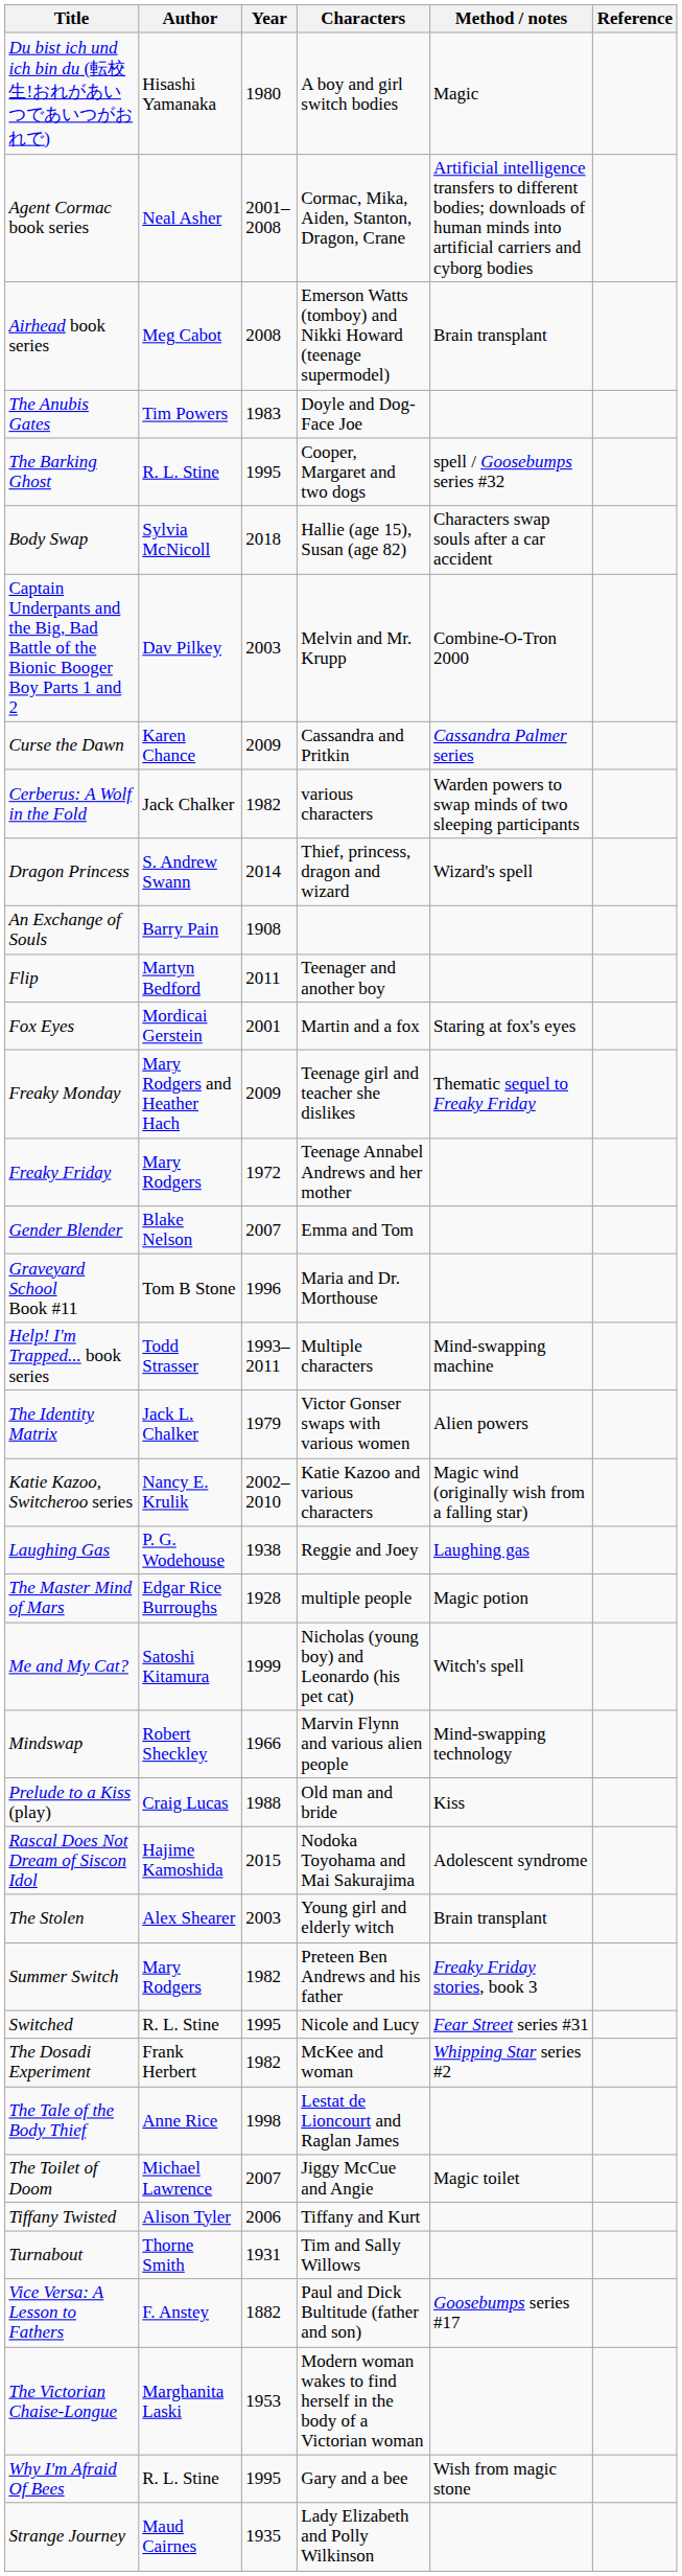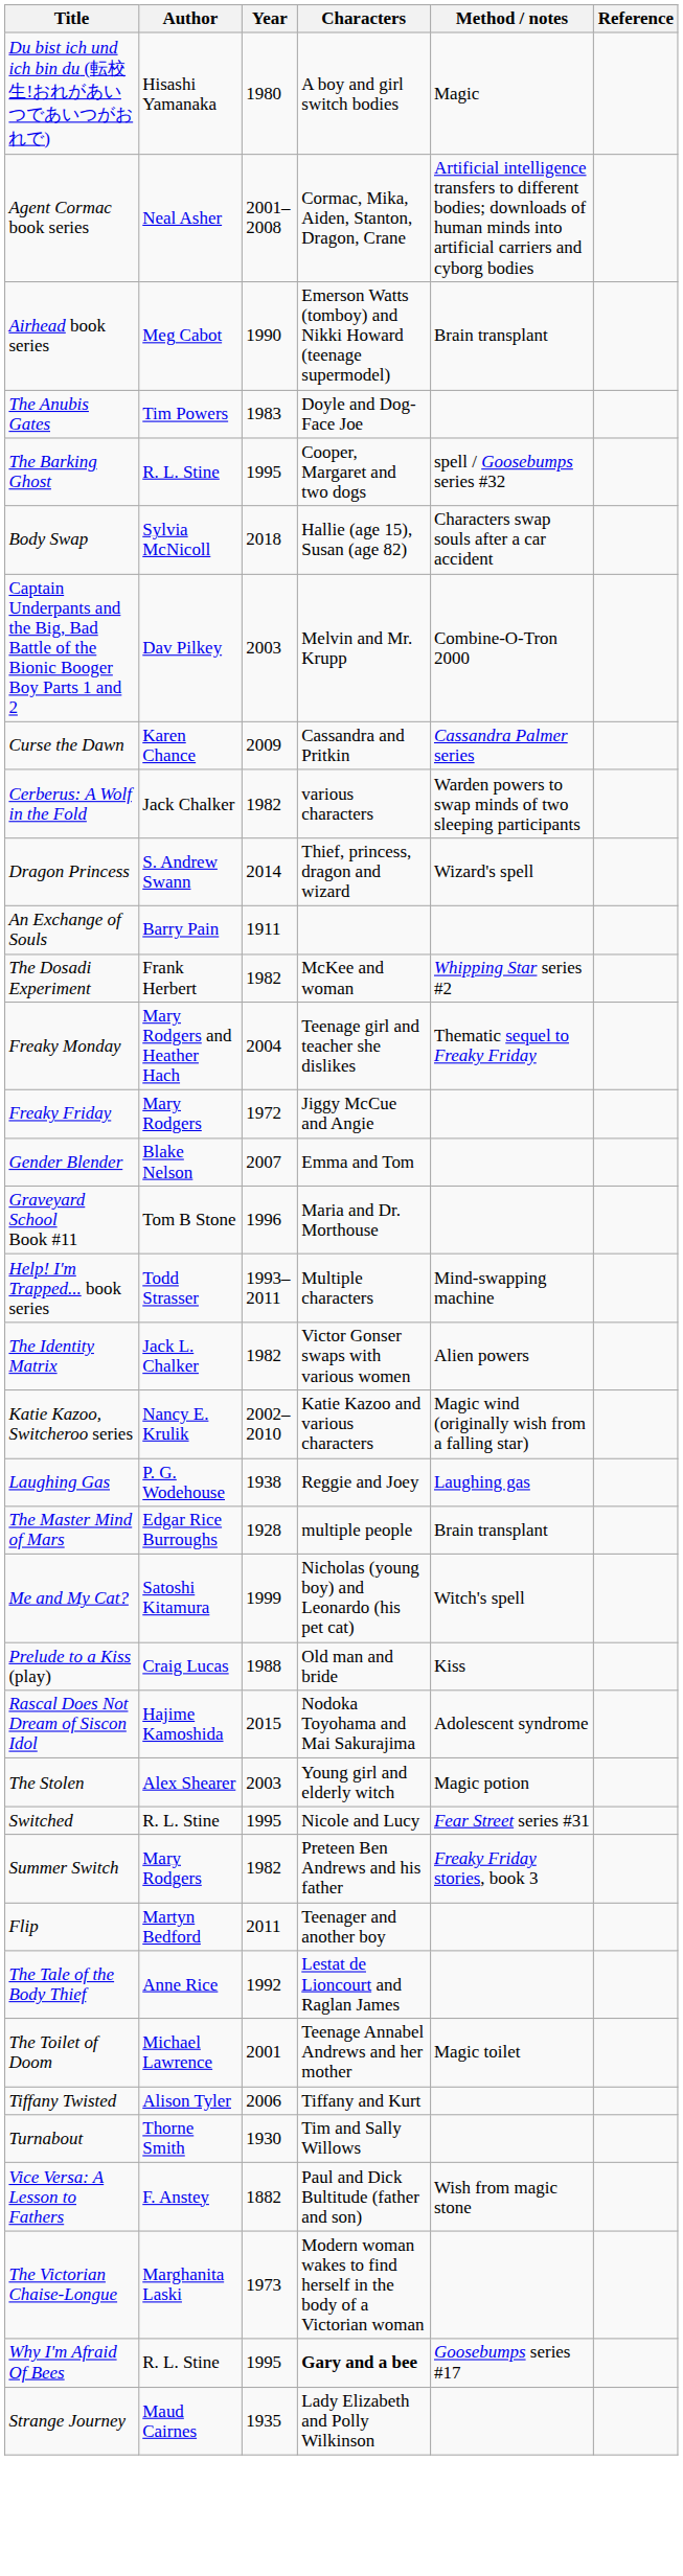 <table Class="wikitable sortable">
 <tr>
 <th>Title</th>
 <th>Author</th>
 <th>Year</th>
 <th>Characters</th>
 <th>Method / notes</th>
 <th>Reference</th>
 </tr>
 <tr>
 <td><a href='#'><em>Du bist ich und ich bin du</em> (転校生!おれがあいつであいつがおれで)</a></td>
 <td>Hisashi Yamanaka</td>
 <td>1980</td>
 <td>A boy and girl switch bodies</td>
 <td>Magic</td>
 <td></td>
 </tr>
 <tr>
 <td><em>Agent Cormac</em> book series</td>
 <td><a href='#'>Neal Asher</a></td>
 <td>2001–2008</td>
 <td>Cormac, Mika, Aiden, Stanton, Dragon, Crane</td>
 <td><a href='#'>Artificial intelligence</a> transfers to different bodies; downloads of human minds into artificial carriers and cyborg bodies</td>
 <td></td>
 </tr>
 <tr>
 <td><em><a href='#'>Airhead</a></em> book series</td>
 <td><a href='#'>Meg Cabot</a></td>
-<td>2008</td>
+<td>1990</td>
 <td>Emerson Watts (tomboy) and Nikki Howard (teenage supermodel)</td>
 <td>Brain transplant</td>
 <td></td>
 </tr>
 <tr>
 <td><em><a href='#'>The Anubis Gates</a></em></td>
 <td><a href='#'>Tim Powers</a></td>
 <td>1983</td>
 <td>Doyle and Dog-Face Joe</td>
 <td> </td>
 <td></td>
 </tr>
 <tr>
 <td><em><a href='#'>The Barking Ghost</a></em></td>
 <td><a href='#'>R. L. Stine</a></td>
 <td>1995</td>
 <td>Cooper, Margaret and two dogs</td>
 <td>spell / <em><a href='#'>Goosebumps</a></em> series #32</td>
 <td></td>
 </tr>
 <tr>
 <td><em>Body Swap</em></td>
 <td><a href='#'>Sylvia McNicoll</a></td>
 <td>2018</td>
 <td>Hallie (age 15), Susan (age 82)</td>
 <td>Characters swap souls after a car accident</td>
 <td></td>
 </tr>
 <tr>
 <td><a href='#'>Captain Underpants and the Big, Bad Battle of the Bionic Booger Boy Parts 1 and 2</a></td>
 <td><a href='#'>Dav Pilkey</a></td>
 <td>2003</td>
 <td>Melvin and Mr. Krupp</td>
 <td>Combine-O-Tron 2000</td>
 <td></td>
 </tr>
 <tr>
 <td><em>Curse the Dawn</em></td>
 <td><a href='#'>Karen Chance</a></td>
 <td>2009</td>
 <td>Cassandra and Pritkin</td>
 <td><a href='#'><em>Cassandra Palmer</em> series</a></td>
 <td></td>
 </tr>
 <tr>
 <td><em><a href='#'>Cerberus: A Wolf in the Fold</a></em></td>
 <td>Jack Chalker</td>
 <td>1982</td>
 <td>various characters</td>
 <td>Warden powers to swap minds of two sleeping participants</td>
 <td></td>
 </tr>
 <tr>
 <td><em>Dragon Princess</em></td>
 <td><a href='#'>S. Andrew Swann</a></td>
 <td>2014</td>
 <td>Thief, princess, dragon and wizard</td>
 <td>Wizard's spell</td>
 <td></td>
 </tr>
 <tr>
 <td><em>An Exchange of Souls</em></td>
 <td><a href='#'>Barry Pain</a></td>
-<td>1908</td>
+<td>1911</td>
 <td></td>
 <td></td>
 <td></td>
 </tr>
 <tr>
-<td><em>Flip</em></td>
-<td><a href='#'>Martyn Bedford</a></td>
-<td>2011</td>
-<td>Teenager and another boy</td>
-<td></td>
-<td></td>
-</tr>
-<tr>
-<td><em>Fox Eyes</em></td>
-<td><a href='#'>Mordicai Gerstein</a></td>
-<td>2001</td>
-<td>Martin and a fox</td>
-<td>Staring at fox's eyes</td>
+<td><em>The Dosadi Experiment</em></td>
+<td>Frank Herbert</td>
+<td>1982</td>
+<td>McKee and woman</td>
+<td><em><a href='#'>Whipping Star</a></em> series #2</td>
 <td></td>
 </tr>
 <tr>
 <td><em>Freaky Monday</em></td>
 <td><a href='#'>Mary Rodgers</a> and <a href='#'>Heather Hach</a></td>
-<td>2009</td>
+<td>2004</td>
 <td>Teenage girl and teacher she dislikes</td>
 <td>Thematic <a href='#'>sequel to <em>Freaky Friday</em></a></td>
 <td></td>
 </tr>
 <tr>
 <td><em><a href='#'>Freaky Friday</a></em></td>
 <td><a href='#'>Mary Rodgers</a></td>
 <td>1972</td>
-<td>Teenage Annabel Andrews and her mother</td>
+<td>Jiggy McCue and Angie</td>
 <td></td>
 <td></td>
 </tr>
 <tr>
 <td><em><a href='#'>Gender Blender</a></em></td>
 <td><a href='#'>Blake Nelson</a></td>
 <td>2007</td>
 <td>Emma and Tom</td>
 <td></td>
 <td></td>
 </tr>
 <tr>
 <td><em><a href='#'>Graveyard School</a></em><br>Book #11</td>
 <td>Tom B Stone</td>
 <td>1996</td>
 <td>Maria and Dr. Morthouse</td>
 <td></td>
 <td></td>
 </tr>
 <tr>
 <td><em><a href='#'>Help! I'm Trapped...</a></em> book series</td>
 <td><a href='#'>Todd Strasser</a></td>
 <td>1993–2011</td>
 <td>Multiple characters</td>
 <td>Mind-swapping machine</td>
 <td></td>
 </tr>
 <tr>
 <td><em><a href='#'>The Identity Matrix</a></em></td>
 <td><a href='#'>Jack L. Chalker</a></td>
-<td>1979</td>
+<td>1982</td>
 <td>Victor Gonser swaps with various women</td>
 <td>Alien powers</td>
 <td></td>
 </tr>
 <tr>
 <td><em>Katie Kazoo, Switcheroo</em> series</td>
 <td><a href='#'>Nancy E. Krulik</a></td>
 <td>2002–2010</td>
 <td>Katie Kazoo and various characters</td>
 <td>Magic wind (originally wish from a falling star)</td>
 <td></td>
 </tr>
 <tr>
 <td><em><a href='#'>Laughing Gas</a></em></td>
 <td><a href='#'>P. G. Wodehouse</a></td>
 <td>1938</td>
 <td>Reggie and Joey</td>
 <td><a href='#'>Laughing gas</a></td>
 <td></td>
 </tr>
 <tr>
 <td><em><a href='#'>The Master Mind of Mars</a></em></td>
 <td><a href='#'>Edgar Rice Burroughs</a></td>
 <td>1928</td>
 <td>multiple people</td>
-<td>Magic potion</td>
+<td>Brain transplant</td>
 <td></td>
 </tr>
 <tr>
 <td><em><a href='#'>Me and My Cat?</a></em></td>
 <td><a href='#'>Satoshi Kitamura</a></td>
 <td>1999</td>
 <td>Nicholas (young boy) and Leonardo (his pet cat)</td>
 <td>Witch's spell</td>
-<td></td>
-</tr>
-<tr>
-<td><em>Mindswap</em></td>
-<td><a href='#'>Robert Sheckley</a></td>
-<td>1966</td>
-<td>Marvin Flynn and various alien people</td>
-<td>Mind-swapping technology</td>
 <td></td>
 </tr>
 <tr>
 <td><em><a href='#'>Prelude to a Kiss</a></em> (play)</td>
 <td><a href='#'>Craig Lucas</a></td>
 <td>1988</td>
 <td>Old man and bride</td>
 <td>Kiss</td>
 <td></td>
 </tr>
 <tr>
 <td><em><a href='#'>Rascal Does Not Dream of Siscon Idol</a></em></td>
 <td><a href='#'>Hajime Kamoshida</a></td>
 <td>2015</td>
 <td>Nodoka Toyohama and Mai Sakurajima</td>
 <td>Adolescent syndrome</td>
 <td></td>
 </tr>
 <tr>
 <td><em>The Stolen</em></td>
 <td><a href='#'>Alex Shearer</a></td>
 <td>2003</td>
 <td>Young girl and elderly witch</td>
-<td>Brain transplant</td>
+<td>Magic potion</td>
+<td></td>
+</tr>
+<tr>
+<td><em>Switched</em></td>
+<td>R. L. Stine</td>
+<td>1995</td>
+<td>Nicole and Lucy</td>
+<td><em><a href='#'>Fear Street</a></em> series #31</td>
 <td></td>
 </tr>
 <tr>
 <td><em>Summer Switch</em></td>
 <td><a href='#'>Mary Rodgers</a></td>
 <td>1982</td>
 <td>Preteen Ben Andrews and his father</td>
 <td><a href='#'><em>Freaky Friday</em> stories</a>, book 3</td>
 <td></td>
 </tr>
 <tr>
-<td><em>Switched</em></td>
-<td>R. L. Stine</td>
-<td>1995</td>
-<td>Nicole and Lucy</td>
-<td><em><a href='#'>Fear Street</a></em> series #31</td>
+<td><em>Flip</em></td>
+<td><a href='#'>Martyn Bedford</a></td>
+<td>2011</td>
+<td>Teenager and another boy</td>
 <td></td>
-</tr>
-<tr>
-<td><em>The Dosadi Experiment</em></td>
-<td>Frank Herbert</td>
-<td>1982</td>
-<td>McKee and woman</td>
-<td><em><a href='#'>Whipping Star</a></em> series #2</td>
 <td></td>
 </tr>
 <tr>
 <td><em><a href='#'>The Tale of the Body Thief</a></em></td>
 <td><a href='#'>Anne Rice</a></td>
-<td>1998</td>
+<td>1992</td>
 <td><a href='#'>Lestat de Lioncourt</a> and Raglan James</td>
 <td></td>
 <td></td>
 </tr>
 <tr>
 <td><em>The Toilet of Doom</em></td>
 <td><a href='#'>Michael Lawrence</a></td>
-<td>2007</td>
-<td>Jiggy McCue and Angie</td>
+<td>2001</td>
+<td>Teenage Annabel Andrews and her mother</td>
 <td>Magic toilet</td>
 <td></td>
 </tr>
 <tr>
 <td><em>Tiffany Twisted</em></td>
 <td><a href='#'>Alison Tyler</a></td>
 <td>2006</td>
 <td>Tiffany and Kurt</td>
 <td></td>
 <td></td>
 </tr>
 <tr>
 <td><em>Turnabout</em></td>
 <td><a href='#'>Thorne Smith</a></td>
-<td>1931</td>
+<td>1930</td>
 <td>Tim and Sally Willows</td>
 <td></td>
 <td></td>
 </tr>
 <tr>
 <td><em><a href='#'>Vice Versa: A Lesson to Fathers</a></em></td>
 <td><a href='#'>F. Anstey</a></td>
 <td>1882</td>
 <td>Paul and Dick Bultitude (father and son)</td>
-<td><em><a href='#'>Goosebumps</a></em> series #17</td>
+<td>Wish from magic stone</td>
 <td></td>
 </tr>
 <tr>
 <td><em><a href='#'>The Victorian Chaise-Longue</a></em></td>
 <td><a href='#'>Marghanita Laski</a></td>
-<td>1953</td>
+<td>1973</td>
 <td>Modern woman wakes to find herself in the body of a Victorian woman</td>
 <td></td>
 <td></td>
 </tr>
 <tr>
 <td><em><a href='#'>Why I'm Afraid Of Bees</a></em></td>
 <td>R. L. Stine</td>
 <td>1995</td>
-<td>Gary and a bee</td>
-<td>Wish from magic stone</td>
+<td><strong>Gary and a bee</strong></td>
+<td><em><a href='#'>Goosebumps</a></em> series #17</td>
 <td></td>
 </tr>
 <tr>
 <td><em>Strange Journey</em></td>
 <td><a href='#'>Maud Cairnes</a></td>
 <td>1935</td>
 <td>Lady Elizabeth and Polly Wilkinson</td>
 <td></td>
 <td></td>
 </tr>
 </table>
